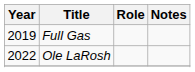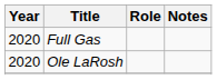 <table class="wikitable">
 <tr>
 <th>Year</th>
 <th>Title</th>
 <th>Role</th>
 <th>Notes</th>
 </tr>
 <tr>
-<td>2019</td>
+<td>2020</td>
 <td><em>Full Gas</em></td>
 <td></td>
 <td></td>
 </tr>
 <tr>
-<td>2022</td>
+<td>2020</td>
 <td><em>Ole LaRosh</em></td>
 <td></td>
 <td></td>
 </tr>
 <tr>
 </tr>
 <tr>
 </tr>
 </table>
